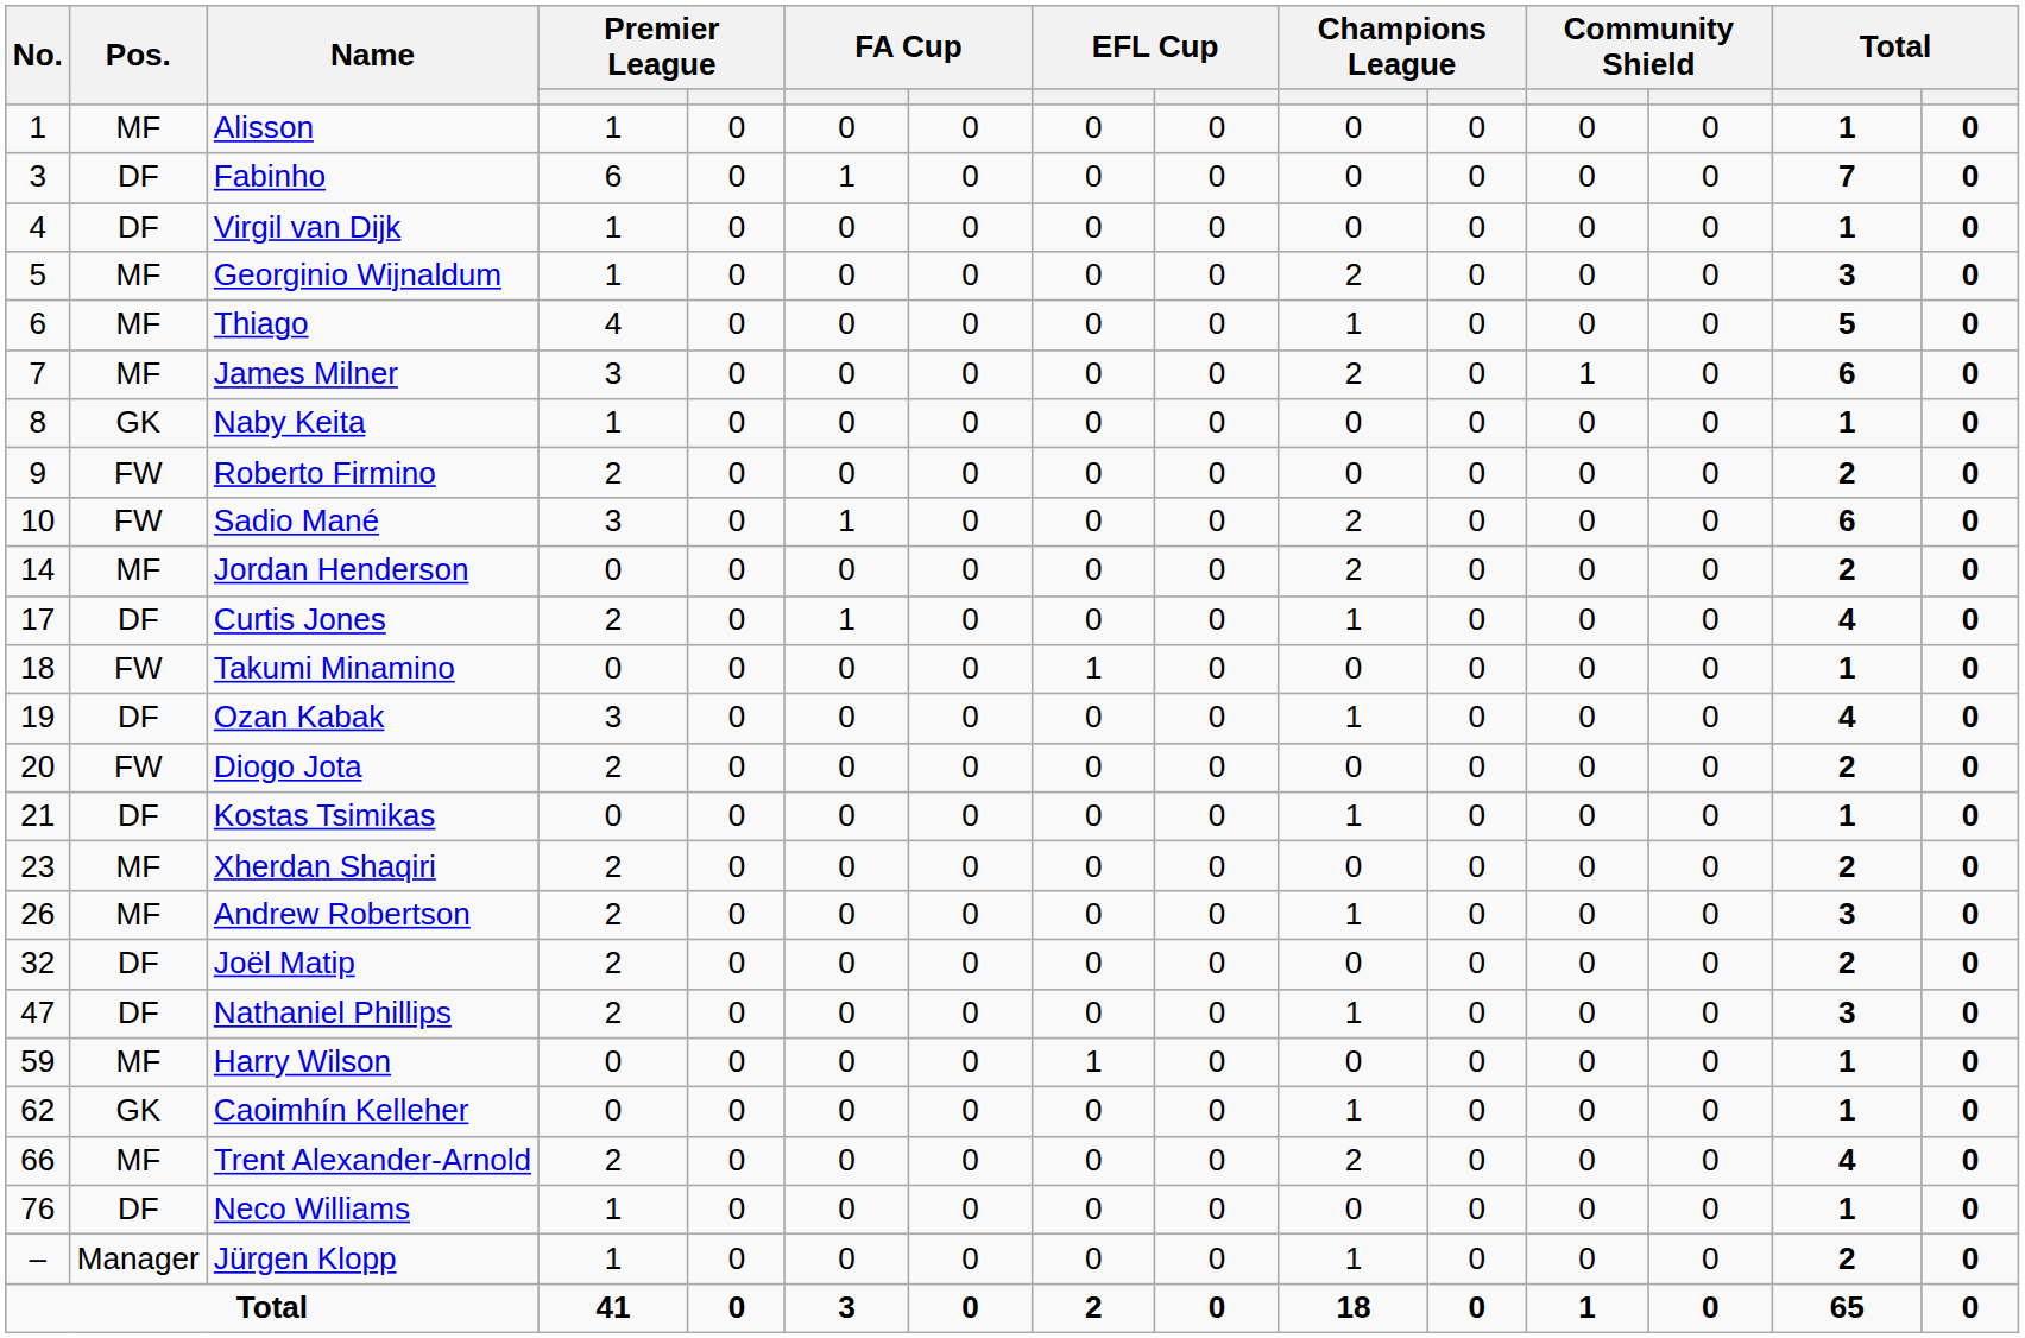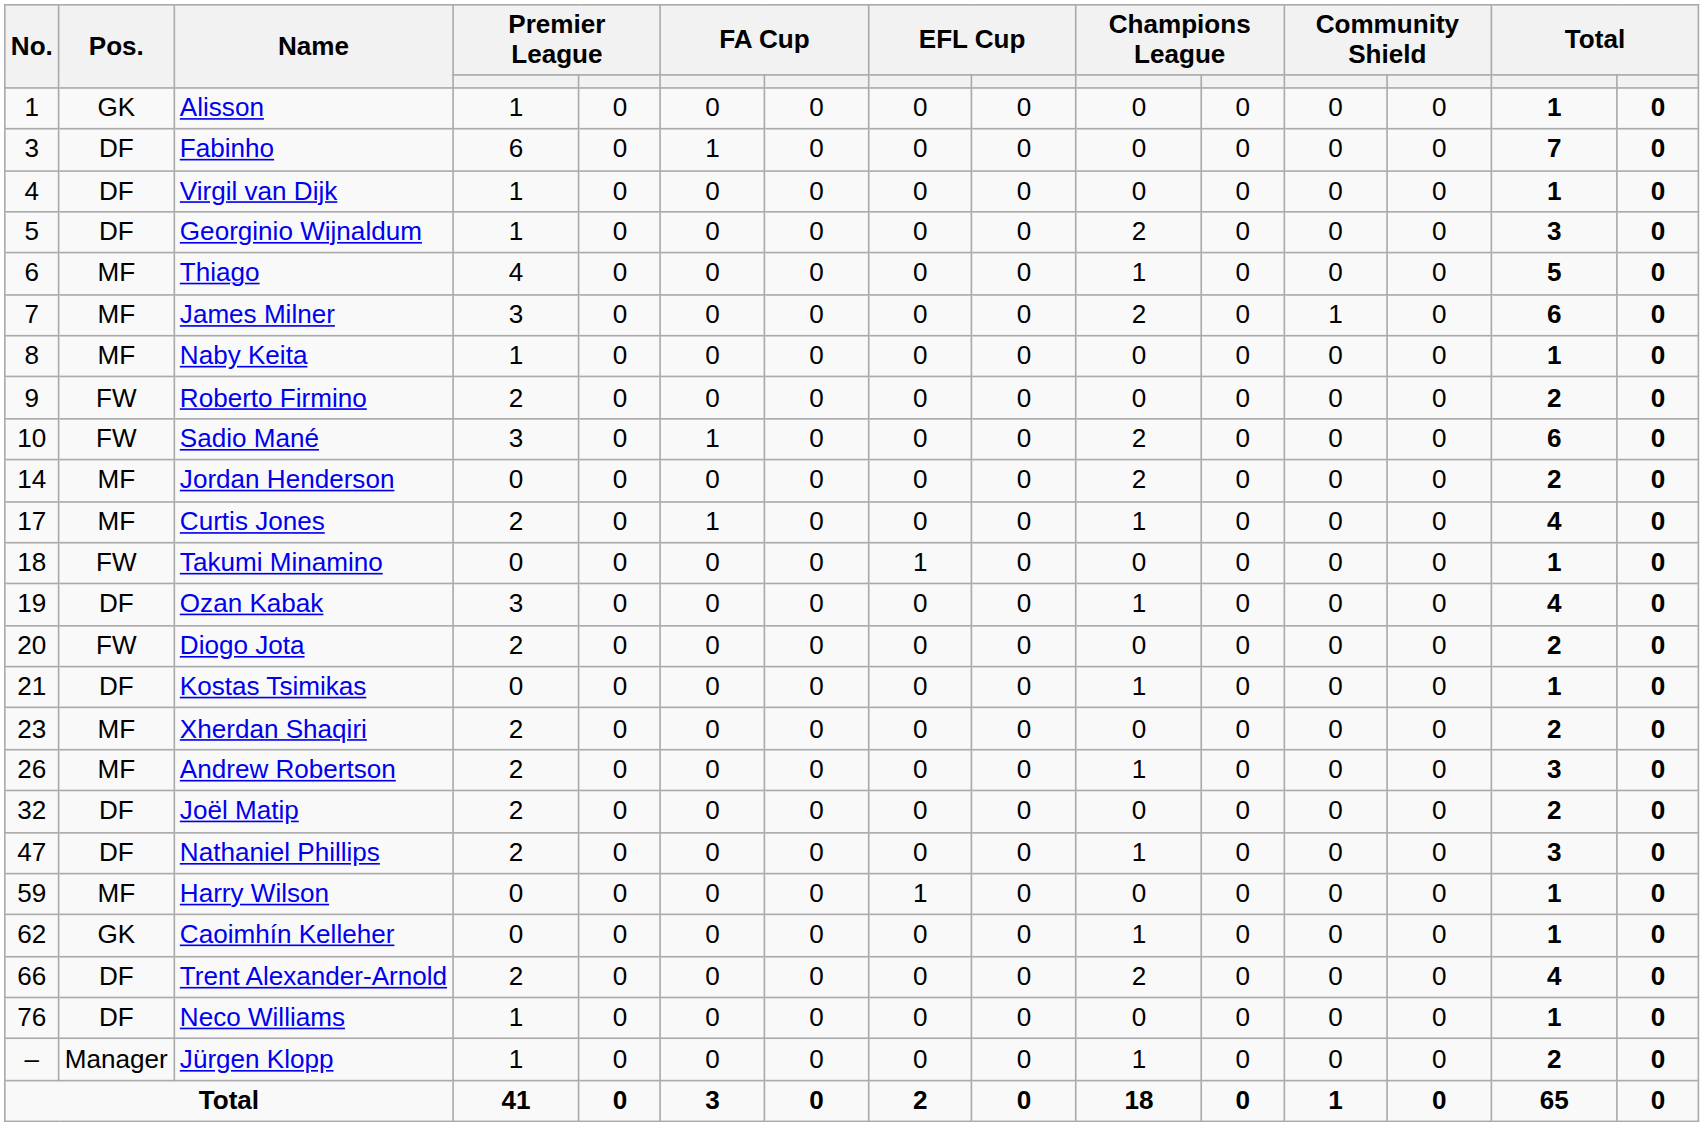 <table class="wikitable sortable" style="text-align: center">
 <tr>
 <th rowspan="2">No.</th>
 <th rowspan="2">Pos.</th>
 <th rowspan="2">Name</th>
 <th colspan="2" width=120>Premier League</th>
 <th colspan="2" width=120>FA Cup</th>
 <th colspan="2" width=120>EFL Cup</th>
 <th colspan="2" width=120>Champions League</th>
 <th colspan="2" width=120>Community Shield</th>
 <th colspan="2" width=120>Total</th>
 </tr>
 <tr>
 <th></th>
 <th></th>
 <th></th>
 <th></th>
 <th></th>
 <th></th>
 <th></th>
 <th></th>
 <th></th>
 <th></th>
 <th></th>
 <th></th>
 </tr>
 <tr>
 <td>1</td>
-<td>MF</td>
+<td>GK</td>
 <td align="left"> <a href='#'>Alisson</a></td>
 <td>1</td>
 <td>0</td>
 <td>0</td>
 <td>0</td>
 <td>0</td>
 <td>0</td>
 <td>0</td>
 <td>0</td>
 <td>0</td>
 <td>0</td>
 <td><strong>1</strong></td>
 <td><strong>0</strong></td>
 </tr>
 <tr>
 <td>3</td>
 <td>DF</td>
 <td align="left"> <a href='#'>Fabinho</a></td>
 <td>6</td>
 <td>0</td>
 <td>1</td>
 <td>0</td>
 <td>0</td>
 <td>0</td>
 <td>0</td>
 <td>0</td>
 <td>0</td>
 <td>0</td>
 <td><strong>7</strong></td>
 <td><strong>0</strong></td>
 </tr>
 <tr>
 <td>4</td>
 <td>DF</td>
 <td align="left"> <a href='#'>Virgil van Dijk</a></td>
 <td>1</td>
 <td>0</td>
 <td>0</td>
 <td>0</td>
 <td>0</td>
 <td>0</td>
 <td>0</td>
 <td>0</td>
 <td>0</td>
 <td>0</td>
 <td><strong>1</strong></td>
 <td><strong>0</strong></td>
 </tr>
 <tr>
 <td>5</td>
-<td>MF</td>
+<td>DF</td>
 <td align="left"> <a href='#'>Georginio Wijnaldum</a></td>
 <td>1</td>
 <td>0</td>
 <td>0</td>
 <td>0</td>
 <td>0</td>
 <td>0</td>
 <td>2</td>
 <td>0</td>
 <td>0</td>
 <td>0</td>
 <td><strong>3</strong></td>
 <td><strong>0</strong></td>
 </tr>
 <tr>
 <td>6</td>
 <td>MF</td>
 <td align="left"> <a href='#'>Thiago</a></td>
 <td>4</td>
 <td>0</td>
 <td>0</td>
 <td>0</td>
 <td>0</td>
 <td>0</td>
 <td>1</td>
 <td>0</td>
 <td>0</td>
 <td>0</td>
 <td><strong>5</strong></td>
 <td><strong>0</strong></td>
 </tr>
 <tr>
 <td>7</td>
 <td>MF</td>
 <td align="left"> <a href='#'>James Milner</a></td>
 <td>3</td>
 <td>0</td>
 <td>0</td>
 <td>0</td>
 <td>0</td>
 <td>0</td>
 <td>2</td>
 <td>0</td>
 <td>1</td>
 <td>0</td>
 <td><strong>6</strong></td>
 <td><strong>0</strong></td>
 </tr>
 <tr>
 <td>8</td>
-<td>GK</td>
+<td>MF</td>
 <td align="left"> <a href='#'>Naby Keita</a></td>
 <td>1</td>
 <td>0</td>
 <td>0</td>
 <td>0</td>
 <td>0</td>
 <td>0</td>
 <td>0</td>
 <td>0</td>
 <td>0</td>
 <td>0</td>
 <td><strong>1</strong></td>
 <td><strong>0</strong></td>
 </tr>
 <tr>
 <td>9</td>
 <td>FW</td>
 <td align="left"> <a href='#'>Roberto Firmino</a></td>
 <td>2</td>
 <td>0</td>
 <td>0</td>
 <td>0</td>
 <td>0</td>
 <td>0</td>
 <td>0</td>
 <td>0</td>
 <td>0</td>
 <td>0</td>
 <td><strong>2</strong></td>
 <td><strong>0</strong></td>
 </tr>
 <tr>
 <td>10</td>
 <td>FW</td>
 <td align="left"> <a href='#'>Sadio Mané</a></td>
 <td>3</td>
 <td>0</td>
 <td>1</td>
 <td>0</td>
 <td>0</td>
 <td>0</td>
 <td>2</td>
 <td>0</td>
 <td>0</td>
 <td>0</td>
 <td><strong>6</strong></td>
 <td><strong>0</strong></td>
 </tr>
 <tr>
 <td>14</td>
 <td>MF</td>
 <td align="left"> <a href='#'>Jordan Henderson</a></td>
 <td>0</td>
 <td>0</td>
 <td>0</td>
 <td>0</td>
 <td>0</td>
 <td>0</td>
 <td>2</td>
 <td>0</td>
 <td>0</td>
 <td>0</td>
 <td><strong>2</strong></td>
 <td><strong>0</strong></td>
 </tr>
 <tr>
 <td>17</td>
-<td>DF</td>
+<td>MF</td>
 <td align="left"> <a href='#'>Curtis Jones</a></td>
 <td>2</td>
 <td>0</td>
 <td>1</td>
 <td>0</td>
 <td>0</td>
 <td>0</td>
 <td>1</td>
 <td>0</td>
 <td>0</td>
 <td>0</td>
 <td><strong>4</strong></td>
 <td><strong>0</strong></td>
 </tr>
 <tr>
 <td>18</td>
 <td>FW</td>
 <td align="left"> <a href='#'>Takumi Minamino</a></td>
 <td>0</td>
 <td>0</td>
 <td>0</td>
 <td>0</td>
 <td>1</td>
 <td>0</td>
 <td>0</td>
 <td>0</td>
 <td>0</td>
 <td>0</td>
 <td><strong>1</strong></td>
 <td><strong>0</strong></td>
 </tr>
 <tr>
 <td>19</td>
 <td>DF</td>
 <td align="left"> <a href='#'>Ozan Kabak</a></td>
 <td>3</td>
 <td>0</td>
 <td>0</td>
 <td>0</td>
 <td>0</td>
 <td>0</td>
 <td>1</td>
 <td>0</td>
 <td>0</td>
 <td>0</td>
 <td><strong>4</strong></td>
 <td><strong>0</strong></td>
 </tr>
 <tr>
 <td>20</td>
 <td>FW</td>
 <td align="left"> <a href='#'>Diogo Jota</a></td>
 <td>2</td>
 <td>0</td>
 <td>0</td>
 <td>0</td>
 <td>0</td>
 <td>0</td>
 <td>0</td>
 <td>0</td>
 <td>0</td>
 <td>0</td>
 <td><strong>2</strong></td>
 <td><strong>0</strong></td>
 </tr>
 <tr>
 <td>21</td>
 <td>DF</td>
 <td align="left"> <a href='#'>Kostas Tsimikas</a></td>
 <td>0</td>
 <td>0</td>
 <td>0</td>
 <td>0</td>
 <td>0</td>
 <td>0</td>
 <td>1</td>
 <td>0</td>
 <td>0</td>
 <td>0</td>
 <td><strong>1</strong></td>
 <td><strong>0</strong></td>
 </tr>
 <tr>
 <td>23</td>
 <td>MF</td>
 <td align="left"> <a href='#'>Xherdan Shaqiri</a></td>
 <td>2</td>
 <td>0</td>
 <td>0</td>
 <td>0</td>
 <td>0</td>
 <td>0</td>
 <td>0</td>
 <td>0</td>
 <td>0</td>
 <td>0</td>
 <td><strong>2</strong></td>
 <td><strong>0</strong></td>
 </tr>
 <tr>
 <td>26</td>
 <td>MF</td>
 <td align="left"> <a href='#'>Andrew Robertson</a></td>
 <td>2</td>
 <td>0</td>
 <td>0</td>
 <td>0</td>
 <td>0</td>
 <td>0</td>
 <td>1</td>
 <td>0</td>
 <td>0</td>
 <td>0</td>
 <td><strong>3</strong></td>
 <td><strong>0</strong></td>
 </tr>
 <tr>
 <td>32</td>
 <td>DF</td>
 <td align="left"> <a href='#'>Joël Matip</a></td>
 <td>2</td>
 <td>0</td>
 <td>0</td>
 <td>0</td>
 <td>0</td>
 <td>0</td>
 <td>0</td>
 <td>0</td>
 <td>0</td>
 <td>0</td>
 <td><strong>2</strong></td>
 <td><strong>0</strong></td>
 </tr>
 <tr>
 <td>47</td>
 <td>DF</td>
 <td align="left"> <a href='#'>Nathaniel Phillips</a></td>
 <td>2</td>
 <td>0</td>
 <td>0</td>
 <td>0</td>
 <td>0</td>
 <td>0</td>
 <td>1</td>
 <td>0</td>
 <td>0</td>
 <td>0</td>
 <td><strong>3</strong></td>
 <td><strong>0</strong></td>
 </tr>
 <tr>
 <td>59</td>
 <td>MF</td>
 <td align="left"> <a href='#'>Harry Wilson</a></td>
 <td>0</td>
 <td>0</td>
 <td>0</td>
 <td>0</td>
 <td>1</td>
 <td>0</td>
 <td>0</td>
 <td>0</td>
 <td>0</td>
 <td>0</td>
 <td><strong>1</strong></td>
 <td><strong>0</strong></td>
 </tr>
 <tr>
 <td>62</td>
 <td>GK</td>
 <td align="left"> <a href='#'>Caoimhín Kelleher</a></td>
 <td>0</td>
 <td>0</td>
 <td>0</td>
 <td>0</td>
 <td>0</td>
 <td>0</td>
 <td>1</td>
 <td>0</td>
 <td>0</td>
 <td>0</td>
 <td><strong>1</strong></td>
 <td><strong>0</strong></td>
 </tr>
 <tr>
 <td>66</td>
-<td>MF</td>
+<td>DF</td>
 <td align="left"> <a href='#'>Trent Alexander-Arnold</a></td>
 <td>2</td>
 <td>0</td>
 <td>0</td>
 <td>0</td>
 <td>0</td>
 <td>0</td>
 <td>2</td>
 <td>0</td>
 <td>0</td>
 <td>0</td>
 <td><strong>4</strong></td>
 <td><strong>0</strong></td>
 </tr>
 <tr>
 <td>76</td>
 <td>DF</td>
 <td align="left"> <a href='#'>Neco Williams</a></td>
 <td>1</td>
 <td>0</td>
 <td>0</td>
 <td>0</td>
 <td>0</td>
 <td>0</td>
 <td>0</td>
 <td>0</td>
 <td>0</td>
 <td>0</td>
 <td><strong>1</strong></td>
 <td><strong>0</strong></td>
 </tr>
 <tr>
 <td>–</td>
 <td>Manager</td>
 <td align="left"> <a href='#'>Jürgen Klopp</a></td>
 <td>1</td>
 <td>0</td>
 <td>0</td>
 <td>0</td>
 <td>0</td>
 <td>0</td>
 <td>1</td>
 <td>0</td>
 <td>0</td>
 <td>0</td>
 <td><strong>2</strong></td>
 <td><strong>0</strong></td>
 </tr>
 <tr>
 <td colspan=3><strong>Total</strong></td>
 <td><strong>41</strong></td>
 <td><strong>0</strong></td>
 <td><strong>3</strong></td>
 <td><strong>0</strong></td>
 <td><strong>2</strong></td>
 <td><strong>0</strong></td>
 <td><strong>18</strong></td>
 <td><strong>0</strong></td>
 <td><strong>1</strong></td>
 <td><strong>0</strong></td>
 <td><strong>65</strong></td>
 <td><strong>0</strong></td>
 </tr>
 </table>
